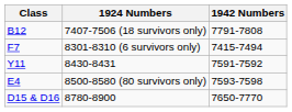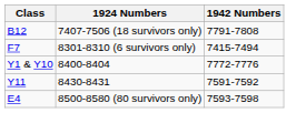 <table class="wikitable sortable">
 <tr>
 <th>Class</th>
 <th>1924 Numbers</th>
 <th>1942 Numbers</th>
 </tr>
 <tr>
 <td><a href='#'>B12</a></td>
 <td>7407-7506 (18 survivors only)</td>
 <td>7791-7808</td>
 </tr>
 <tr>
 <td><a href='#'>F7</a></td>
 <td>8301-8310 (6 survivors only)</td>
 <td>7415-7494</td>
 </tr>
 <tr>
+<td><a href='#'>Y1</a> & <a href='#'>Y10</a></td>
+<td>8400-8404</td>
+<td>7772-7776</td>
+</tr>
+<tr>
 <td><a href='#'>Y11</a></td>
 <td>8430-8431</td>
 <td>7591-7592</td>
 </tr>
 <tr>
 <td><a href='#'>E4</a></td>
 <td>8500-8580 (80 survivors only)</td>
 <td>7593-7598</td>
 </tr>
-<tr>
-<td><a href='#'>D15 & D16</a></td>
-<td>8780-8900</td>
-<td>7650-7770</td>
-</tr>
 </table>
